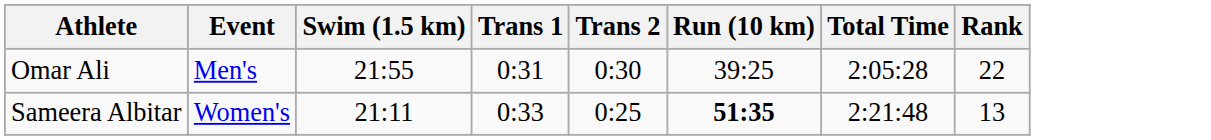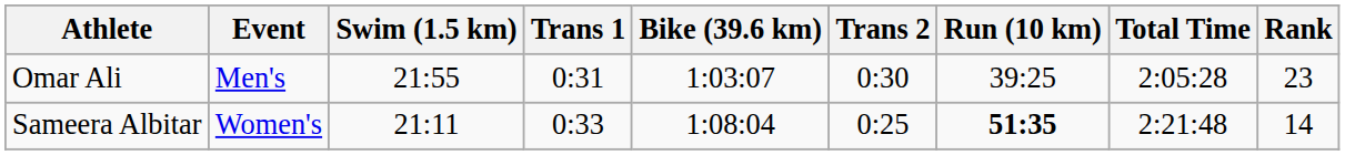 <table class=wikitable style=font-size:90%;text-align:center>
 <tr>
 <th>Athlete</th>
 <th>Event</th>
 <th>Swim (1.5 km)</th>
 <th>Trans 1</th>
+<th>Bike (39.6 km)</th>
 <th>Trans 2</th>
 <th>Run (10 km)</th>
 <th>Total Time</th>
 <th>Rank</th>
 </tr>
 <tr>
 <td align=left>Omar Ali</td>
 <td align=left><a href='#'>Men's</a></td>
 <td>21:55</td>
 <td>0:31</td>
+<td>1:03:07</td>
 <td>0:30</td>
 <td>39:25</td>
 <td>2:05:28</td>
-<td>22</td>
+<td>23</td>
 </tr>
 <tr>
 <td align=left>Sameera Albitar</td>
 <td align=left><a href='#'>Women's</a></td>
 <td>21:11</td>
 <td>0:33</td>
+<td>1:08:04</td>
 <td>0:25</td>
 <td><strong>51:35</strong></td>
 <td>2:21:48</td>
-<td>13</td>
+<td>14</td>
 </tr>
 </table>
